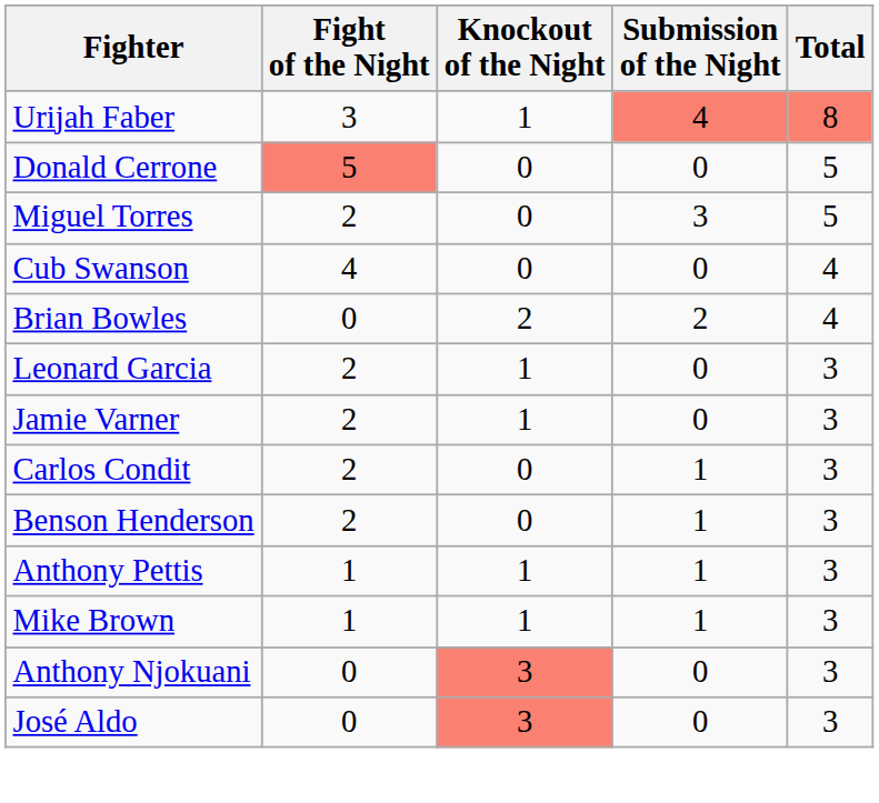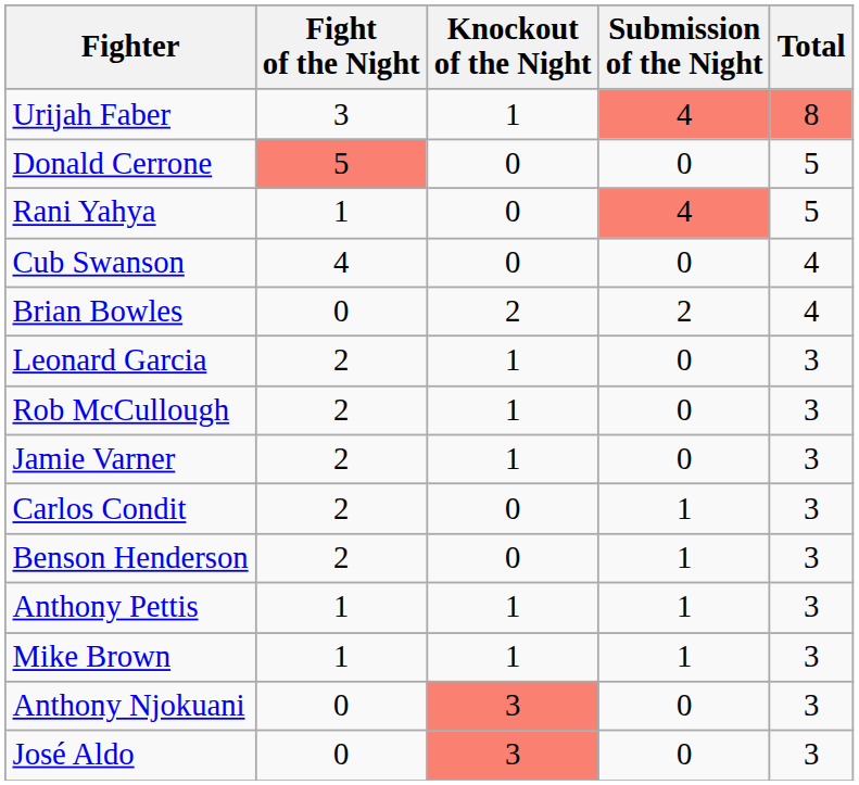 <table class="wikitable sortable" style="text-align:center">
 <tr>
 <th>Fighter</th>
 <th>Fight<br>of the Night</th>
 <th>Knockout<br>of the Night</th>
 <th>Submission<br>of the Night</th>
 <th>Total</th>
 </tr>
 <tr>
 <td style="text-align:left"><a href='#'>Urijah Faber</a></td>
 <td>3</td>
 <td>1</td>
 <td style=background:#FA8072>4</td>
 <td style=background:#FA8072>8</td>
 </tr>
 <tr>
 <td style="text-align:left"><a href='#'>Donald Cerrone</a></td>
 <td style=background:#FA8072>5</td>
 <td>0</td>
 <td>0</td>
 <td>5</td>
 </tr>
 <tr>
-<td style="text-align:left"><a href='#'>Miguel Torres</a></td>
-<td>2</td>
+<td style="text-align:left"><a href='#'>Rani Yahya</a></td>
+<td>1</td>
 <td>0</td>
-<td>3</td>
+<td style=background:#FA8072>4</td>
 <td>5</td>
 </tr>
 <tr>
 <td style="text-align:left"><a href='#'>Cub Swanson</a></td>
 <td>4</td>
 <td>0</td>
 <td>0</td>
 <td>4</td>
 </tr>
 <tr>
 <td style="text-align:left"><a href='#'>Brian Bowles</a></td>
 <td>0</td>
 <td>2</td>
 <td>2</td>
 <td>4</td>
 </tr>
 <tr>
 <td style="text-align:left"><a href='#'>Leonard Garcia</a></td>
+<td>2</td>
+<td>1</td>
+<td>0</td>
+<td>3</td>
+</tr>
+<tr>
+<td style="text-align:left"><a href='#'>Rob McCullough</a></td>
 <td>2</td>
 <td>1</td>
 <td>0</td>
 <td>3</td>
 </tr>
 <tr>
 <td style="text-align:left"><a href='#'>Jamie Varner</a></td>
 <td>2</td>
 <td>1</td>
 <td>0</td>
 <td>3</td>
 </tr>
 <tr>
 <td style="text-align:left"><a href='#'>Carlos Condit</a></td>
 <td>2</td>
 <td>0</td>
 <td>1</td>
 <td>3</td>
 </tr>
 <tr>
 <td style="text-align:left"><a href='#'>Benson Henderson</a></td>
 <td>2</td>
 <td>0</td>
 <td>1</td>
 <td>3</td>
 </tr>
 <tr>
 <td style="text-align:left"><a href='#'>Anthony Pettis</a></td>
 <td>1</td>
 <td>1</td>
 <td>1</td>
 <td>3</td>
 </tr>
 <tr>
 <td style="text-align:left"><a href='#'>Mike Brown</a></td>
 <td>1</td>
 <td>1</td>
 <td>1</td>
 <td>3</td>
 </tr>
 <tr>
 <td style="text-align:left"><a href='#'>Anthony Njokuani</a></td>
 <td>0</td>
 <td style=background:#FA8072>3</td>
 <td>0</td>
 <td>3</td>
 </tr>
 <tr>
 <td style="text-align:left"><a href='#'>José Aldo</a></td>
 <td>0</td>
 <td style=background:#FA8072>3</td>
 <td>0</td>
 <td>3</td>
 </tr>
 </table>
